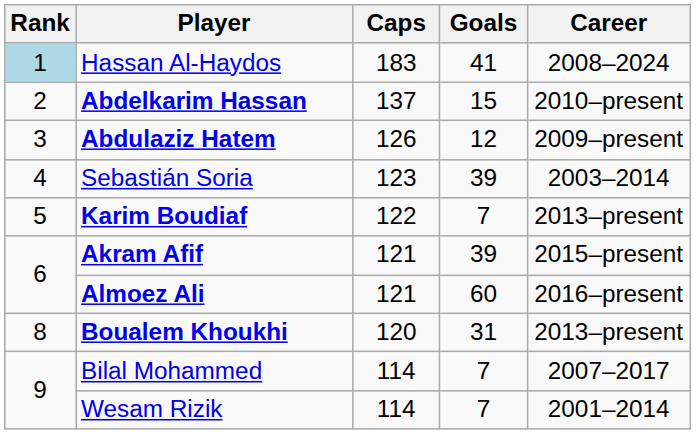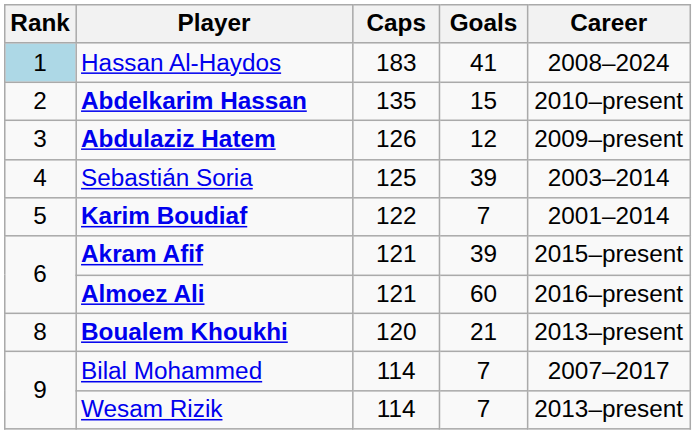 <table class="wikitable sortable" style="text-align:center;">
 <tr>
 <th width=30px>Rank</th>
 <th style="width:175px;">Player</th>
 <th width=50px>Caps</th>
 <th width=50px>Goals</th>
 <th style="width:100px;">Career</th>
 </tr>
 <tr>
 <td style="background: lightblue;">1</td>
 <td align=left><a href='#'>Hassan Al-Haydos</a></td>
 <td>183</td>
 <td>41</td>
 <td>2008–2024</td>
 </tr>
 <tr>
 <td>2</td>
 <td align=left><strong><a href='#'>Abdelkarim Hassan</a></strong></td>
-<td>137</td>
+<td>135</td>
 <td>15</td>
 <td>2010–present</td>
 </tr>
 <tr>
 <td>3</td>
 <td align=left><strong><a href='#'>Abdulaziz Hatem</a></strong></td>
 <td>126</td>
 <td>12</td>
 <td>2009–present</td>
 </tr>
 <tr>
 <td>4</td>
 <td align=left><a href='#'>Sebastián Soria</a></td>
-<td>123</td>
+<td>125</td>
 <td>39</td>
 <td>2003–2014</td>
 </tr>
 <tr>
 <td>5</td>
 <td align=left><strong><a href='#'>Karim Boudiaf</a></strong></td>
 <td>122</td>
 <td>7</td>
-<td>2013–present</td>
+<td>2001–2014</td>
 </tr>
 <tr>
 <td rowspan=2>6</td>
 <td align=left><strong><a href='#'>Akram Afif</a></strong></td>
 <td>121</td>
 <td>39</td>
 <td>2015–present</td>
 </tr>
 <tr>
 <td align=left><strong><a href='#'>Almoez Ali</a></strong></td>
 <td>121</td>
 <td>60</td>
 <td>2016–present</td>
 </tr>
 <tr>
 <td>8</td>
 <td align=left><strong><a href='#'>Boualem Khoukhi</a></strong></td>
 <td>120</td>
-<td>31</td>
+<td>21</td>
 <td>2013–present</td>
 </tr>
 <tr>
 <td rowspan=2>9</td>
 <td align=left><a href='#'>Bilal Mohammed</a></td>
 <td>114</td>
 <td>7</td>
 <td>2007–2017</td>
 </tr>
 <tr>
 <td align=left><a href='#'>Wesam Rizik</a></td>
 <td>114</td>
 <td>7</td>
-<td>2001–2014</td>
+<td>2013–present</td>
 </tr>
 </table>
